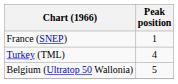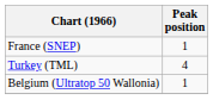 <table class="wikitable sortable">
 <tr>
 <th>Chart (1966)</th>
 <th>Peak<br>position</th>
 </tr>
 <tr>
 <td>France (<a href='#'>SNEP</a>)</td>
 <td align="center">1</td>
 </tr>
 <tr>
 <td><a href='#'>Turkey</a> (TML)</td>
 <td align="center">4</td>
 </tr>
 <tr>
 <td>Belgium (<a href='#'>Ultratop 50</a> Wallonia)</td>
-<td align="center">5</td>
+<td align="center">1</td>
 </tr>
 <tr>
 </tr>
 </table>
